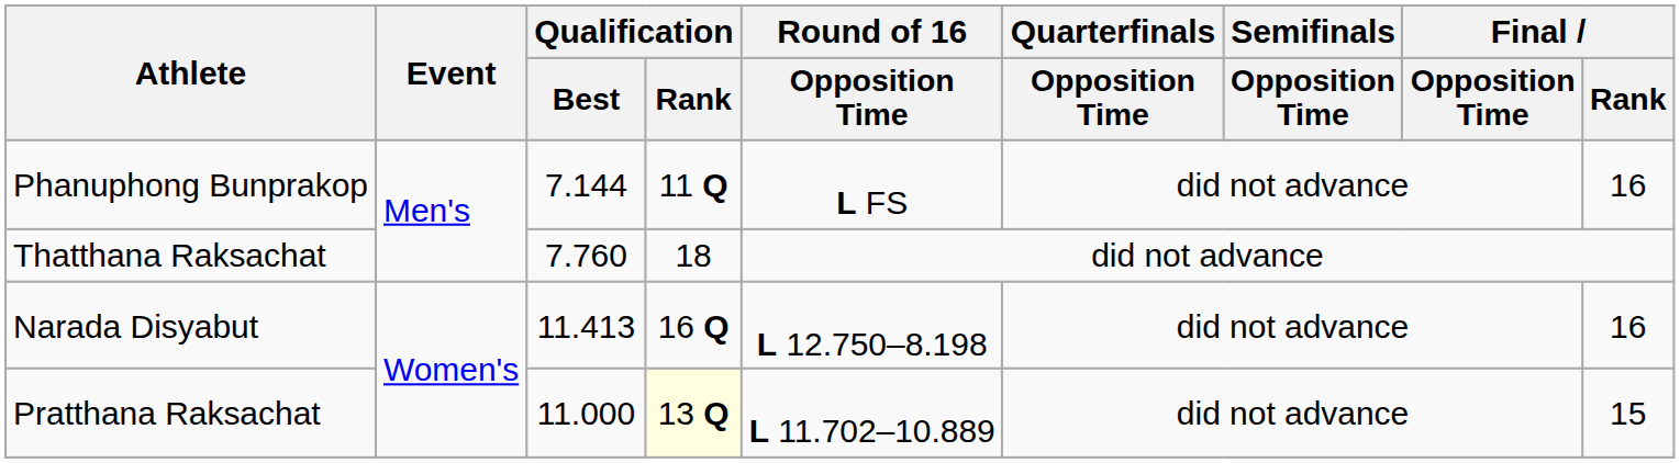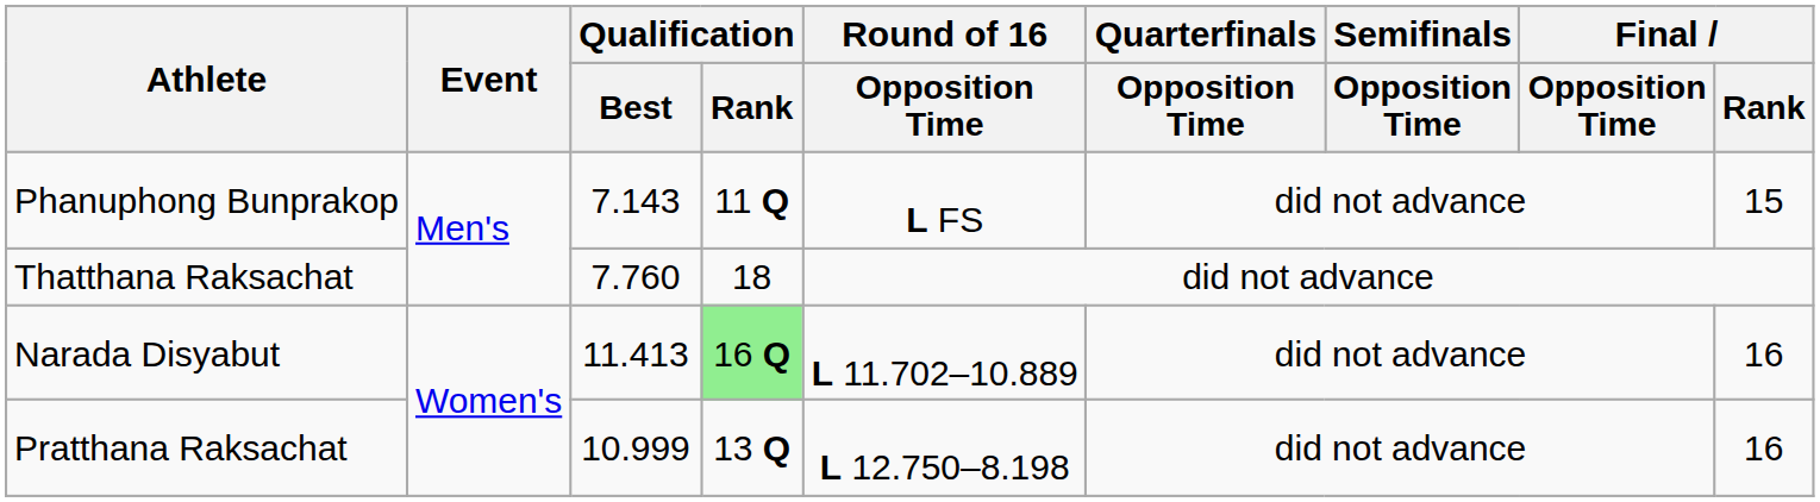 <table class=wikitable style="font-size:90%; text-align:center;">
 <tr>
 <th rowspan="2">Athlete</th>
 <th rowspan="2">Event</th>
 <th colspan=2>Qualification</th>
 <th>Round of 16</th>
 <th>Quarterfinals</th>
 <th>Semifinals</th>
 <th colspan=2>Final / </th>
 </tr>
 <tr style="font-size:95%">
 <th>Best</th>
 <th>Rank</th>
 <th>Opposition<br>Time</th>
 <th>Opposition<br>Time</th>
 <th>Opposition<br>Time</th>
 <th>Opposition<br>Time</th>
 <th>Rank</th>
 </tr>
 <tr>
 <td align=left>Phanuphong Bunprakop</td>
 <td align=left rowspan=2><a href='#'>Men's</a></td>
-<td>7.144</td>
+<td>7.143</td>
 <td>11 <strong>Q</strong></td>
 <td><br><strong>L</strong> FS</td>
 <td colspan=3>did not advance</td>
-<td>16</td>
+<td>15</td>
 </tr>
 <tr>
 <td align=left>Thatthana Raksachat</td>
 <td>7.760</td>
 <td>18</td>
 <td colspan=5>did not advance</td>
 </tr>
 <tr>
 <td align=left>Narada Disyabut</td>
 <td align=left rowspan=2><a href='#'>Women's</a></td>
 <td>11.413</td>
-<td>16 <strong>Q</strong></td>
-<td><br><strong>L</strong> 12.750–8.198</td>
+<td style="background: lightgreen;">16 <strong>Q</strong></td>
+<td><br><strong>L</strong> 11.702–10.889</td>
 <td colspan=3>did not advance</td>
 <td>16</td>
 </tr>
 <tr>
 <td align=left>Pratthana Raksachat</td>
-<td>11.000</td>
-<td style="background: lightyellow;">13 <strong>Q</strong></td>
-<td><br><strong>L</strong> 11.702–10.889</td>
+<td>10.999</td>
+<td>13 <strong>Q</strong></td>
+<td><br><strong>L</strong> 12.750–8.198</td>
 <td colspan=3>did not advance</td>
-<td>15</td>
+<td>16</td>
 </tr>
 </table>
